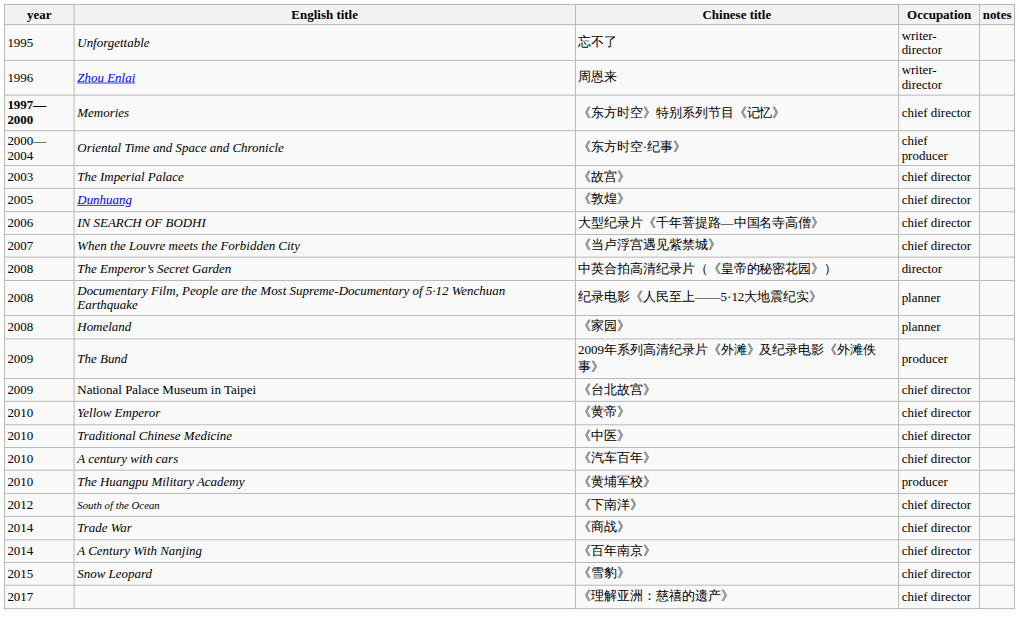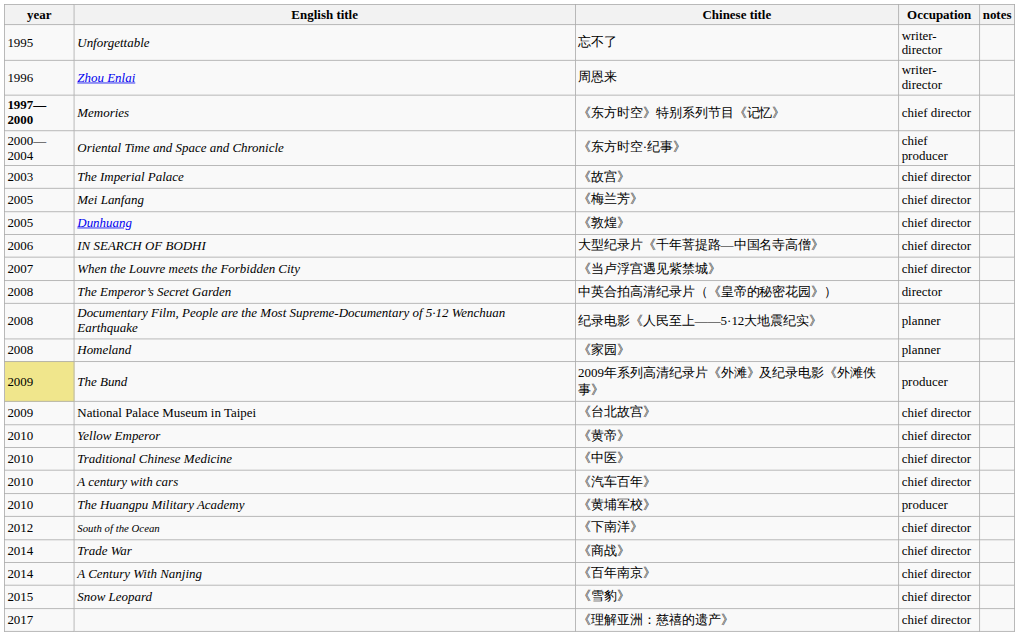 <table class="wikitable sortable">
 <tr>
 <th>year</th>
 <th>English title</th>
 <th>Chinese title</th>
 <th>Occupation</th>
 <th>notes</th>
 </tr>
 <tr>
 <td>1995</td>
 <td><em>Unforgettable</em></td>
 <td>忘不了</td>
 <td>writer-director</td>
 <td></td>
 </tr>
 <tr>
 <td>1996</td>
 <td><em><a href='#'>Zhou Enlai</a></em></td>
 <td>周恩来</td>
 <td>writer-director</td>
 <td></td>
 </tr>
 <tr>
 <td><strong>1997—2000</strong></td>
 <td><em>Memories</em></td>
 <td>《东方时空》特别系列节目《记忆》</td>
 <td>chief director</td>
 <td></td>
 </tr>
 <tr>
 <td>2000—2004</td>
 <td><em>Oriental Time and Space and Chronicle</em></td>
 <td>《东方时空·纪事》</td>
 <td>chief producer</td>
 <td></td>
 </tr>
 <tr>
 <td>2003</td>
 <td><em>The Imperial Palace</em></td>
 <td>《故宫》</td>
+<td>chief director</td>
+<td></td>
+</tr>
+<tr>
+<td>2005</td>
+<td><em>Mei Lanfang</em></td>
+<td>《梅兰芳》</td>
 <td>chief director</td>
 <td></td>
 </tr>
 <tr>
 <td>2005</td>
 <td><em><a href='#'>Dunhuang</a></em></td>
 <td>《敦煌》</td>
 <td>chief director</td>
 <td></td>
 </tr>
 <tr>
 <td>2006</td>
 <td><em>IN SEARCH OF BODHI</em></td>
 <td>大型纪录片《千年菩提路—中国名寺高僧》</td>
 <td>chief director</td>
 <td></td>
 </tr>
 <tr>
 <td>2007</td>
 <td><em>When the Louvre meets the Forbidden City</em></td>
 <td>《当卢浮宫遇见紫禁城》</td>
 <td>chief director</td>
 <td></td>
 </tr>
 <tr>
 <td>2008</td>
 <td><em>The Emperor’s Secret Garden</em></td>
 <td>中英合拍高清纪录片（《皇帝的秘密花园》）</td>
 <td>director</td>
 <td></td>
 </tr>
 <tr>
 <td>2008</td>
 <td><em>Documentary Film, People are the Most Supreme-Documentary of 5·12 Wenchuan Earthquake</em>    </td>
 <td>纪录电影《人民至上——5·12大地震纪实》</td>
 <td>planner</td>
 <td></td>
 </tr>
 <tr>
 <td>2008</td>
 <td><em>Homeland</em></td>
 <td>《家园》</td>
 <td>planner</td>
 <td></td>
 </tr>
 <tr>
-<td>2009</td>
+<td style="background: khaki;">2009</td>
 <td><em>The Bund</em></td>
 <td>2009年系列高清纪录片《外滩》及纪录电影《外滩佚事》</td>
 <td>producer</td>
 <td></td>
 </tr>
 <tr>
 <td>2009</td>
 <td>National Palace Museum  in Taipei</td>
 <td>《台北故宫》</td>
 <td>chief director</td>
 <td></td>
 </tr>
 <tr>
 <td>2010</td>
 <td><em>Yellow Emperor</em>    </td>
 <td>《黄帝》</td>
 <td>chief director</td>
 <td></td>
 </tr>
 <tr>
 <td>2010</td>
 <td><em>Traditional Chinese Medicine</em>    </td>
 <td>《中医》</td>
 <td>chief director</td>
 <td></td>
 </tr>
 <tr>
 <td>2010</td>
 <td><em>A century with cars</em></td>
 <td>《汽车百年》</td>
 <td>chief director</td>
 <td></td>
 </tr>
 <tr>
 <td>2010</td>
 <td><em>The Huangpu Military Academy</em>    </td>
 <td>《黄埔军校》</td>
 <td>producer</td>
 <td></td>
 </tr>
 <tr>
 <td>2012</td>
 <td><small><em>South of the Ocean</em></small></td>
 <td>《下南洋》</td>
 <td>chief director</td>
 <td></td>
 </tr>
 <tr>
 <td>2014</td>
 <td><em>Trade War</em>    </td>
 <td>《商战》</td>
 <td>chief director</td>
 <td></td>
 </tr>
 <tr>
 <td>2014</td>
 <td><em>A Century With Nanjing</em></td>
 <td>《百年南京》</td>
 <td>chief director</td>
 <td></td>
 </tr>
 <tr>
 <td>2015</td>
 <td><em>Snow Leopard</em></td>
 <td>《雪豹》</td>
 <td>chief director</td>
 <td></td>
 </tr>
 <tr>
 <td>2017</td>
 <td><em></em></td>
 <td>《理解亚洲：慈禧的遗产》</td>
 <td>chief director</td>
 <td></td>
 </tr>
 </table>
